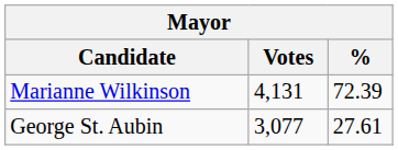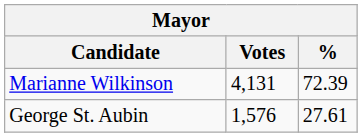 <table class="wikitable">
 <tr>
 <th colspan="3">Mayor</th>
 </tr>
 <tr>
 <th style="width: 170px">Candidate</th>
 <th style="width: 50px">Votes</th>
 <th style="width: 40px">%</th>
 </tr>
 <tr>
 <td><a href='#'>Marianne Wilkinson</a></td>
 <td>4,131</td>
 <td>72.39</td>
 </tr>
 <tr>
 <td>George St. Aubin</td>
-<td>3,077</td>
+<td>1,576</td>
 <td>27.61</td>
 </tr>
 </table>
